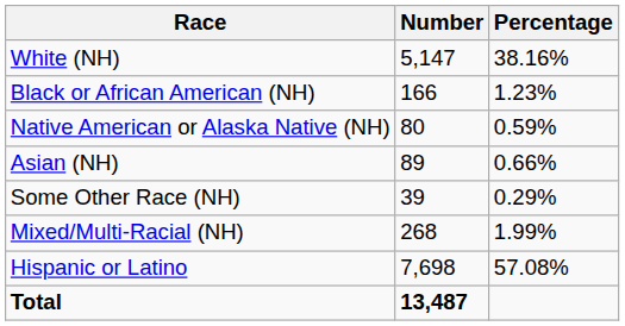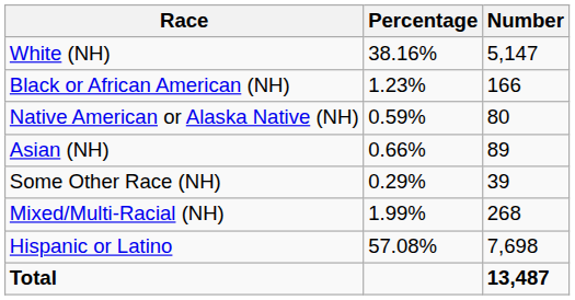 <table class="wikitable">
 <tr>
 <th>Race</th>
+<th>Percentage</th>
 <th>Number</th>
-<th>Percentage</th>
 </tr>
 <tr>
 <td><a href='#'>White</a> (NH)</td>
+<td>38.16%</td>
 <td>5,147</td>
-<td>38.16%</td>
 </tr>
 <tr>
 <td><a href='#'>Black or African American</a> (NH)</td>
+<td>1.23%</td>
 <td>166</td>
-<td>1.23%</td>
 </tr>
 <tr>
 <td><a href='#'>Native American</a> or <a href='#'>Alaska Native</a> (NH)</td>
+<td>0.59%</td>
 <td>80</td>
-<td>0.59%</td>
 </tr>
 <tr>
 <td><a href='#'>Asian</a> (NH)</td>
+<td>0.66%</td>
 <td>89</td>
-<td>0.66%</td>
 </tr>
 <tr>
 <td>Some Other Race (NH)</td>
+<td>0.29%</td>
 <td>39</td>
-<td>0.29%</td>
 </tr>
 <tr>
 <td><a href='#'>Mixed/Multi-Racial</a> (NH)</td>
+<td>1.99%</td>
 <td>268</td>
-<td>1.99%</td>
 </tr>
 <tr>
 <td><a href='#'>Hispanic or Latino</a></td>
+<td>57.08%</td>
 <td>7,698</td>
-<td>57.08%</td>
 </tr>
 <tr>
 <td><strong>Total</strong></td>
+<td></td>
 <td><strong>13,487</strong></td>
-<td></td>
 </tr>
 </table>
